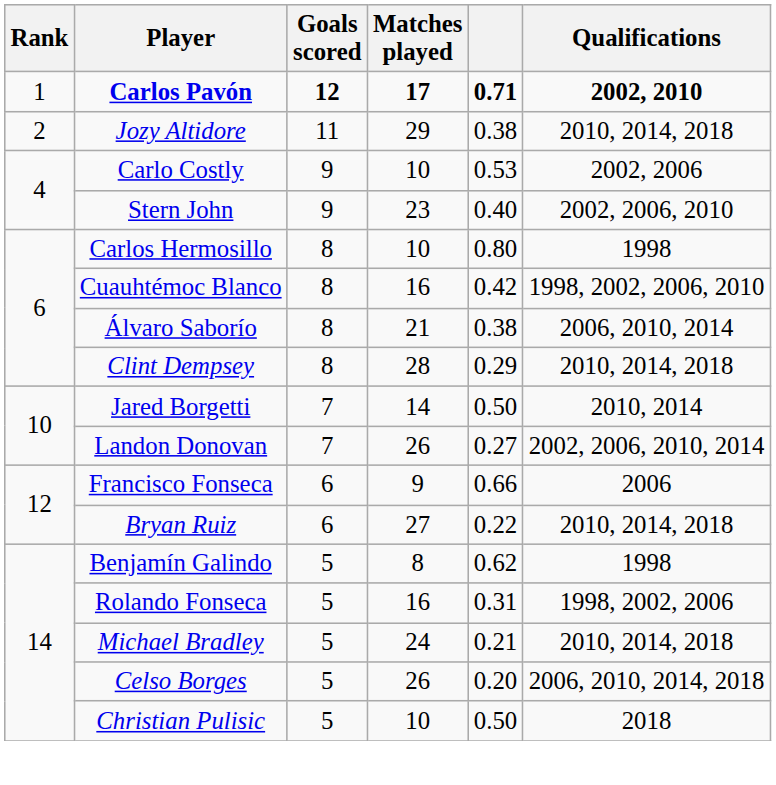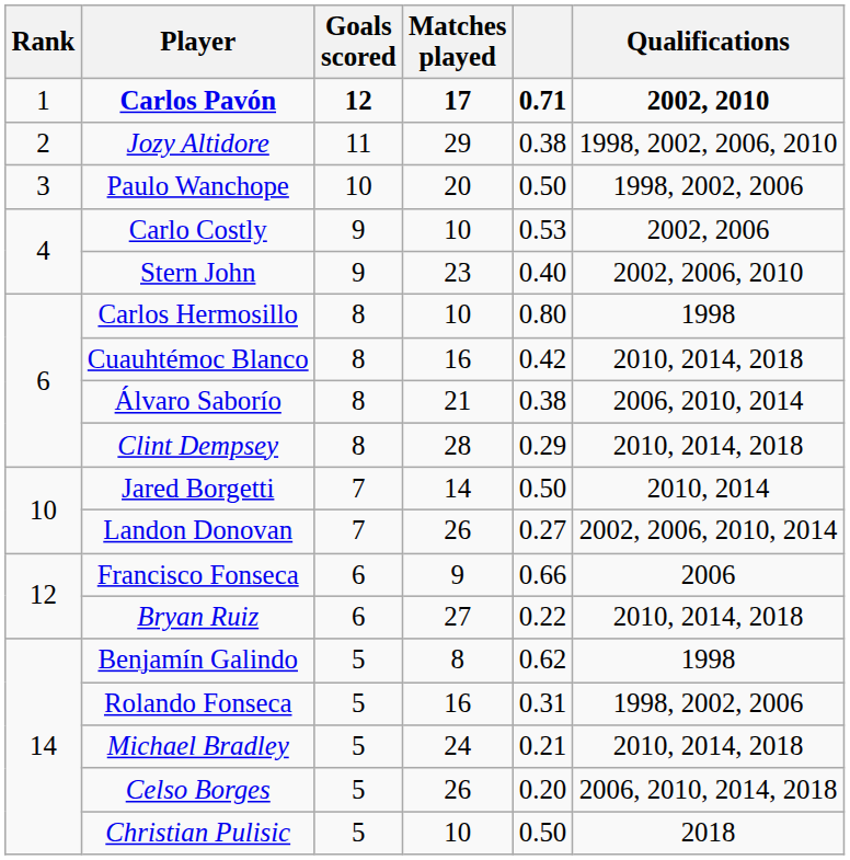 <table class="wikitable sortable" style="text-align:center;">
 <tr>
 <th scope="col">Rank</th>
 <th scope="col">Player</th>
 <th scope="col">Goals<br>scored</th>
 <th scope="col">Matches<br>played</th>
 <th scope="col"></th>
 <th scope="col">Qualifications</th>
 </tr>
 <tr>
 <td>1</td>
 <td> <strong><a href='#'>Carlos Pavón</a></strong></td>
 <td><strong>12</strong></td>
 <td><strong>17</strong></td>
 <td><strong>0.71</strong></td>
 <td><strong>2002, 2010</strong></td>
 </tr>
 <tr>
 <td>2</td>
 <td> <em><a href='#'>Jozy Altidore</a></em></td>
 <td>11</td>
 <td>29</td>
 <td>0.38</td>
-<td>2010, 2014, 2018</td>
+<td>1998, 2002, 2006, 2010</td>
+</tr>
+<tr>
+<td>3</td>
+<td> <a href='#'>Paulo Wanchope</a></td>
+<td>10</td>
+<td>20</td>
+<td>0.50</td>
+<td>1998, 2002, 2006</td>
 </tr>
 <tr>
 <td rowspan="2">4</td>
 <td> <a href='#'>Carlo Costly</a></td>
 <td>9</td>
 <td>10</td>
 <td>0.53</td>
 <td>2002, 2006</td>
 </tr>
 <tr>
 <td> <a href='#'>Stern John</a></td>
 <td>9</td>
 <td>23</td>
 <td>0.40</td>
 <td>2002, 2006, 2010</td>
 </tr>
 <tr>
 <td rowspan="4">6</td>
 <td> <a href='#'>Carlos Hermosillo</a></td>
 <td>8</td>
 <td>10</td>
 <td>0.80</td>
 <td>1998</td>
 </tr>
 <tr>
 <td> <a href='#'>Cuauhtémoc Blanco</a></td>
 <td>8</td>
 <td>16</td>
 <td>0.42</td>
-<td>1998, 2002, 2006, 2010</td>
+<td>2010, 2014, 2018</td>
 </tr>
 <tr>
 <td> <a href='#'>Álvaro Saborío</a></td>
 <td>8</td>
 <td>21</td>
 <td>0.38</td>
 <td>2006, 2010, 2014</td>
 </tr>
 <tr>
 <td> <em><a href='#'>Clint Dempsey</a></em></td>
 <td>8</td>
 <td>28</td>
 <td>0.29</td>
 <td>2010, 2014, 2018</td>
 </tr>
 <tr>
 <td rowspan="2">10</td>
 <td> <a href='#'>Jared Borgetti</a></td>
 <td>7</td>
 <td>14</td>
 <td>0.50</td>
 <td>2010, 2014</td>
 </tr>
 <tr>
 <td> <a href='#'>Landon Donovan</a></td>
 <td>7</td>
 <td>26</td>
 <td>0.27</td>
 <td>2002, 2006, 2010, 2014</td>
 </tr>
 <tr>
 <td rowspan="2">12</td>
 <td> <a href='#'>Francisco Fonseca</a></td>
 <td>6</td>
 <td>9</td>
 <td>0.66</td>
 <td>2006</td>
 </tr>
 <tr>
 <td> <em><a href='#'>Bryan Ruiz</a></em></td>
 <td>6</td>
 <td>27</td>
 <td>0.22</td>
 <td>2010, 2014, 2018</td>
 </tr>
 <tr>
 <td rowspan="5">14</td>
 <td> <a href='#'>Benjamín Galindo</a></td>
 <td>5</td>
 <td>8</td>
 <td>0.62</td>
 <td>1998</td>
 </tr>
 <tr>
 <td> <a href='#'>Rolando Fonseca</a></td>
 <td>5</td>
 <td>16</td>
 <td>0.31</td>
 <td>1998, 2002, 2006</td>
 </tr>
 <tr>
 <td> <em><a href='#'>Michael Bradley</a></em></td>
 <td>5</td>
 <td>24</td>
 <td>0.21</td>
 <td>2010, 2014, 2018</td>
 </tr>
 <tr>
 <td> <em><a href='#'>Celso Borges</a></em></td>
 <td>5</td>
 <td>26</td>
 <td>0.20</td>
 <td>2006, 2010, 2014, 2018</td>
 </tr>
 <tr>
 <td> <em><a href='#'>Christian Pulisic</a></em></td>
 <td>5</td>
 <td>10</td>
 <td>0.50</td>
 <td>2018</td>
 </tr>
 </table>
